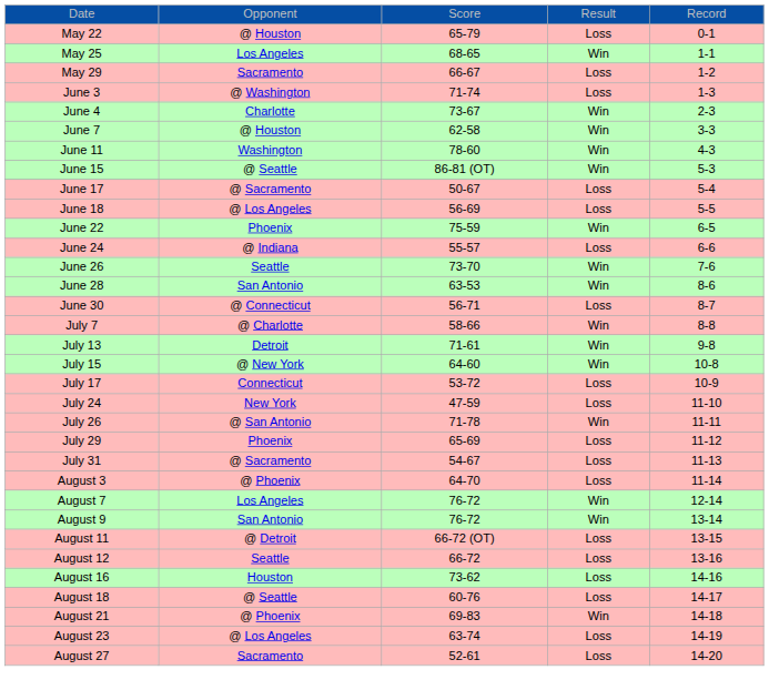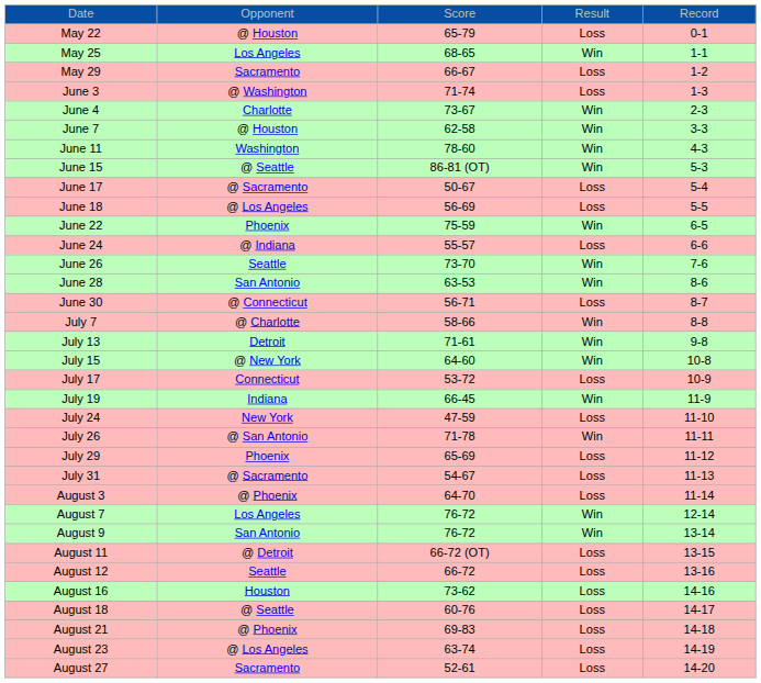 <table class="wikitable" width="50%">
 <tr align="center" style="background:#054EA4; color:silver;">
 <td>Date</td>
 <td>Opponent</td>
 <td>Score</td>
 <td>Result</td>
 <td>Record</td>
 </tr>
 <tr align="center" bgcolor="ffbbbb">
 <td>May 22</td>
 <td>@ <a href='#'>Houston</a></td>
 <td>65-79</td>
 <td>Loss</td>
 <td>0-1</td>
 </tr>
 <tr align="center" bgcolor="bbffbb">
 <td>May 25</td>
 <td><a href='#'>Los Angeles</a></td>
 <td>68-65</td>
 <td>Win</td>
 <td>1-1</td>
 </tr>
 <tr align="center" bgcolor="ffbbbb">
 <td>May 29</td>
 <td><a href='#'>Sacramento</a></td>
 <td>66-67</td>
 <td>Loss</td>
 <td>1-2</td>
 </tr>
 <tr align="center" bgcolor="ffbbbb">
 <td>June 3</td>
 <td>@ <a href='#'>Washington</a></td>
 <td>71-74</td>
 <td>Loss</td>
 <td>1-3</td>
 </tr>
 <tr align="center" bgcolor="bbffbb">
 <td>June 4</td>
 <td><a href='#'>Charlotte</a></td>
 <td>73-67</td>
 <td>Win</td>
 <td>2-3</td>
 </tr>
 <tr align="center" bgcolor="bbffbb">
 <td>June 7</td>
 <td>@ <a href='#'>Houston</a></td>
 <td>62-58</td>
 <td>Win</td>
 <td>3-3</td>
 </tr>
 <tr align="center" bgcolor="bbffbb">
 <td>June 11</td>
 <td><a href='#'>Washington</a></td>
 <td>78-60</td>
 <td>Win</td>
 <td>4-3</td>
 </tr>
 <tr align="center" bgcolor="bbffbb">
 <td>June 15</td>
 <td>@ <a href='#'>Seattle</a></td>
 <td>86-81 (OT)</td>
 <td>Win</td>
 <td>5-3</td>
 </tr>
 <tr align="center" bgcolor="ffbbbb">
 <td>June 17</td>
 <td>@ <a href='#'>Sacramento</a></td>
 <td>50-67</td>
 <td>Loss</td>
 <td>5-4</td>
 </tr>
 <tr align="center" bgcolor="ffbbbb">
 <td>June 18</td>
 <td>@ <a href='#'>Los Angeles</a></td>
 <td>56-69</td>
 <td>Loss</td>
 <td>5-5</td>
 </tr>
 <tr align="center" bgcolor="bbffbb">
 <td>June 22</td>
 <td><a href='#'>Phoenix</a></td>
 <td>75-59</td>
 <td>Win</td>
 <td>6-5</td>
 </tr>
 <tr align="center" bgcolor="ffbbbb">
 <td>June 24</td>
 <td>@ <a href='#'>Indiana</a></td>
 <td>55-57</td>
 <td>Loss</td>
 <td>6-6</td>
 </tr>
 <tr align="center" bgcolor="bbffbb">
 <td>June 26</td>
 <td><a href='#'>Seattle</a></td>
 <td>73-70</td>
 <td>Win</td>
 <td>7-6</td>
 </tr>
 <tr align="center" bgcolor="bbffbb">
 <td>June 28</td>
 <td><a href='#'>San Antonio</a></td>
 <td>63-53</td>
 <td>Win</td>
 <td>8-6</td>
 </tr>
 <tr align="center" bgcolor="ffbbbb">
 <td>June 30</td>
 <td>@ <a href='#'>Connecticut</a></td>
 <td>56-71</td>
 <td>Loss</td>
 <td>8-7</td>
 </tr>
 <tr align="center" bgcolor="ffbbbb">
 <td>July 7</td>
 <td>@ <a href='#'>Charlotte</a></td>
 <td>58-66</td>
 <td>Win</td>
 <td>8-8</td>
 </tr>
 <tr align="center" bgcolor="bbffbb">
 <td>July 13</td>
 <td><a href='#'>Detroit</a></td>
 <td>71-61</td>
 <td>Win</td>
 <td>9-8</td>
 </tr>
 <tr align="center" bgcolor="bbffbb">
 <td>July 15</td>
 <td>@ <a href='#'>New York</a></td>
 <td>64-60</td>
 <td>Win</td>
 <td>10-8</td>
 </tr>
 <tr align="center" bgcolor="ffbbbb">
 <td>July 17</td>
 <td><a href='#'>Connecticut</a></td>
 <td>53-72</td>
 <td>Loss</td>
 <td>10-9</td>
 </tr>
+<tr align="center" bgcolor="bbffbb">
+<td>July 19</td>
+<td><a href='#'>Indiana</a></td>
+<td>66-45</td>
+<td>Win</td>
+<td>11-9</td>
+</tr>
 <tr align="center" bgcolor="ffbbbb">
 <td>July 24</td>
 <td><a href='#'>New York</a></td>
 <td>47-59</td>
 <td>Loss</td>
 <td>11-10</td>
 </tr>
 <tr align="center" bgcolor="ffbbbb">
 <td>July 26</td>
 <td>@ <a href='#'>San Antonio</a></td>
 <td>71-78</td>
 <td>Win</td>
 <td>11-11</td>
 </tr>
 <tr align="center" bgcolor="ffbbbb">
 <td>July 29</td>
 <td><a href='#'>Phoenix</a></td>
 <td>65-69</td>
 <td>Loss</td>
 <td>11-12</td>
 </tr>
 <tr align="center" bgcolor="ffbbbb">
 <td>July 31</td>
 <td>@ <a href='#'>Sacramento</a></td>
 <td>54-67</td>
 <td>Loss</td>
 <td>11-13</td>
 </tr>
 <tr align="center" bgcolor="ffbbbb">
 <td>August 3</td>
 <td>@ <a href='#'>Phoenix</a></td>
 <td>64-70</td>
 <td>Loss</td>
 <td>11-14</td>
 </tr>
 <tr align="center" bgcolor="bbffbb">
 <td>August 7</td>
 <td><a href='#'>Los Angeles</a></td>
 <td>76-72</td>
 <td>Win</td>
 <td>12-14</td>
 </tr>
 <tr align="center" bgcolor="bbffbb">
 <td>August 9</td>
 <td><a href='#'>San Antonio</a></td>
 <td>76-72</td>
 <td>Win</td>
 <td>13-14</td>
 </tr>
 <tr align="center" bgcolor="ffbbbb">
 <td>August 11</td>
 <td>@ <a href='#'>Detroit</a></td>
 <td>66-72 (OT)</td>
 <td>Loss</td>
 <td>13-15</td>
 </tr>
 <tr align="center" bgcolor="ffbbbb">
 <td>August 12</td>
 <td><a href='#'>Seattle</a></td>
 <td>66-72</td>
 <td>Loss</td>
 <td>13-16</td>
 </tr>
 <tr align="center" bgcolor="bbffbb">
 <td>August 16</td>
 <td><a href='#'>Houston</a></td>
 <td>73-62</td>
 <td>Loss</td>
 <td>14-16</td>
 </tr>
 <tr align="center" bgcolor="ffbbbb">
 <td>August 18</td>
 <td>@ <a href='#'>Seattle</a></td>
 <td>60-76</td>
 <td>Loss</td>
 <td>14-17</td>
 </tr>
 <tr align="center" bgcolor="ffbbbb">
 <td>August 21</td>
 <td>@ <a href='#'>Phoenix</a></td>
 <td>69-83</td>
-<td>Win</td>
+<td>Loss</td>
 <td>14-18</td>
 </tr>
 <tr align="center" bgcolor="ffbbbb">
 <td>August 23</td>
 <td>@ <a href='#'>Los Angeles</a></td>
 <td>63-74</td>
 <td>Loss</td>
 <td>14-19</td>
 </tr>
 <tr align="center" bgcolor="ffbbbb">
 <td>August 27</td>
 <td><a href='#'>Sacramento</a></td>
 <td>52-61</td>
 <td>Loss</td>
 <td>14-20</td>
 </tr>
 </table>
